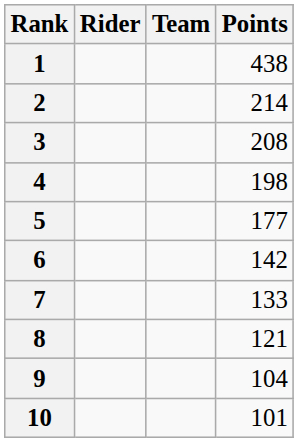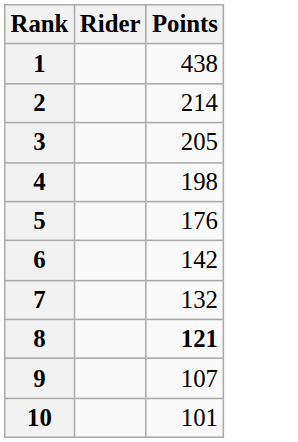 <table class="wikitable">
 <tr>
 <th scope="col">Rank</th>
 <th scope="col">Rider</th>
-<th scope="col">Team</th>
 <th scope="col">Points</th>
 </tr>
 <tr>
 <th scope="row">1</th>
 <td> </td>
-<td></td>
 <td style="text-align:right;">438</td>
 </tr>
 <tr>
 <th scope="row">2</th>
-<td></td>
 <td></td>
 <td style="text-align:right;">214</td>
 </tr>
 <tr>
 <th scope="row">3</th>
 <td></td>
-<td></td>
-<td style="text-align:right;">208</td>
+<td style="text-align:right;">205</td>
 </tr>
 <tr>
 <th scope="row">4</th>
 <td> </td>
-<td></td>
 <td style="text-align:right;">198</td>
 </tr>
 <tr>
 <th scope="row">5</th>
 <td></td>
-<td></td>
-<td style="text-align:right;">177</td>
+<td style="text-align:right;">176</td>
 </tr>
 <tr>
 <th scope="row">6</th>
-<td></td>
 <td></td>
 <td style="text-align:right;">142</td>
 </tr>
 <tr>
 <th scope="row">7</th>
 <td></td>
-<td></td>
-<td style="text-align:right;">133</td>
+<td style="text-align:right;">132</td>
 </tr>
 <tr>
 <th scope="row">8</th>
 <td></td>
-<td></td>
-<td style="text-align:right;">121</td>
+<td style="text-align:right;"><strong>121</strong></td>
 </tr>
 <tr>
 <th scope="row">9</th>
 <td></td>
-<td></td>
-<td style="text-align:right;">104</td>
+<td style="text-align:right;">107</td>
 </tr>
 <tr>
 <th scope="row">10</th>
 <td></td>
-<td></td>
 <td style="text-align:right;">101</td>
 </tr>
 </table>
